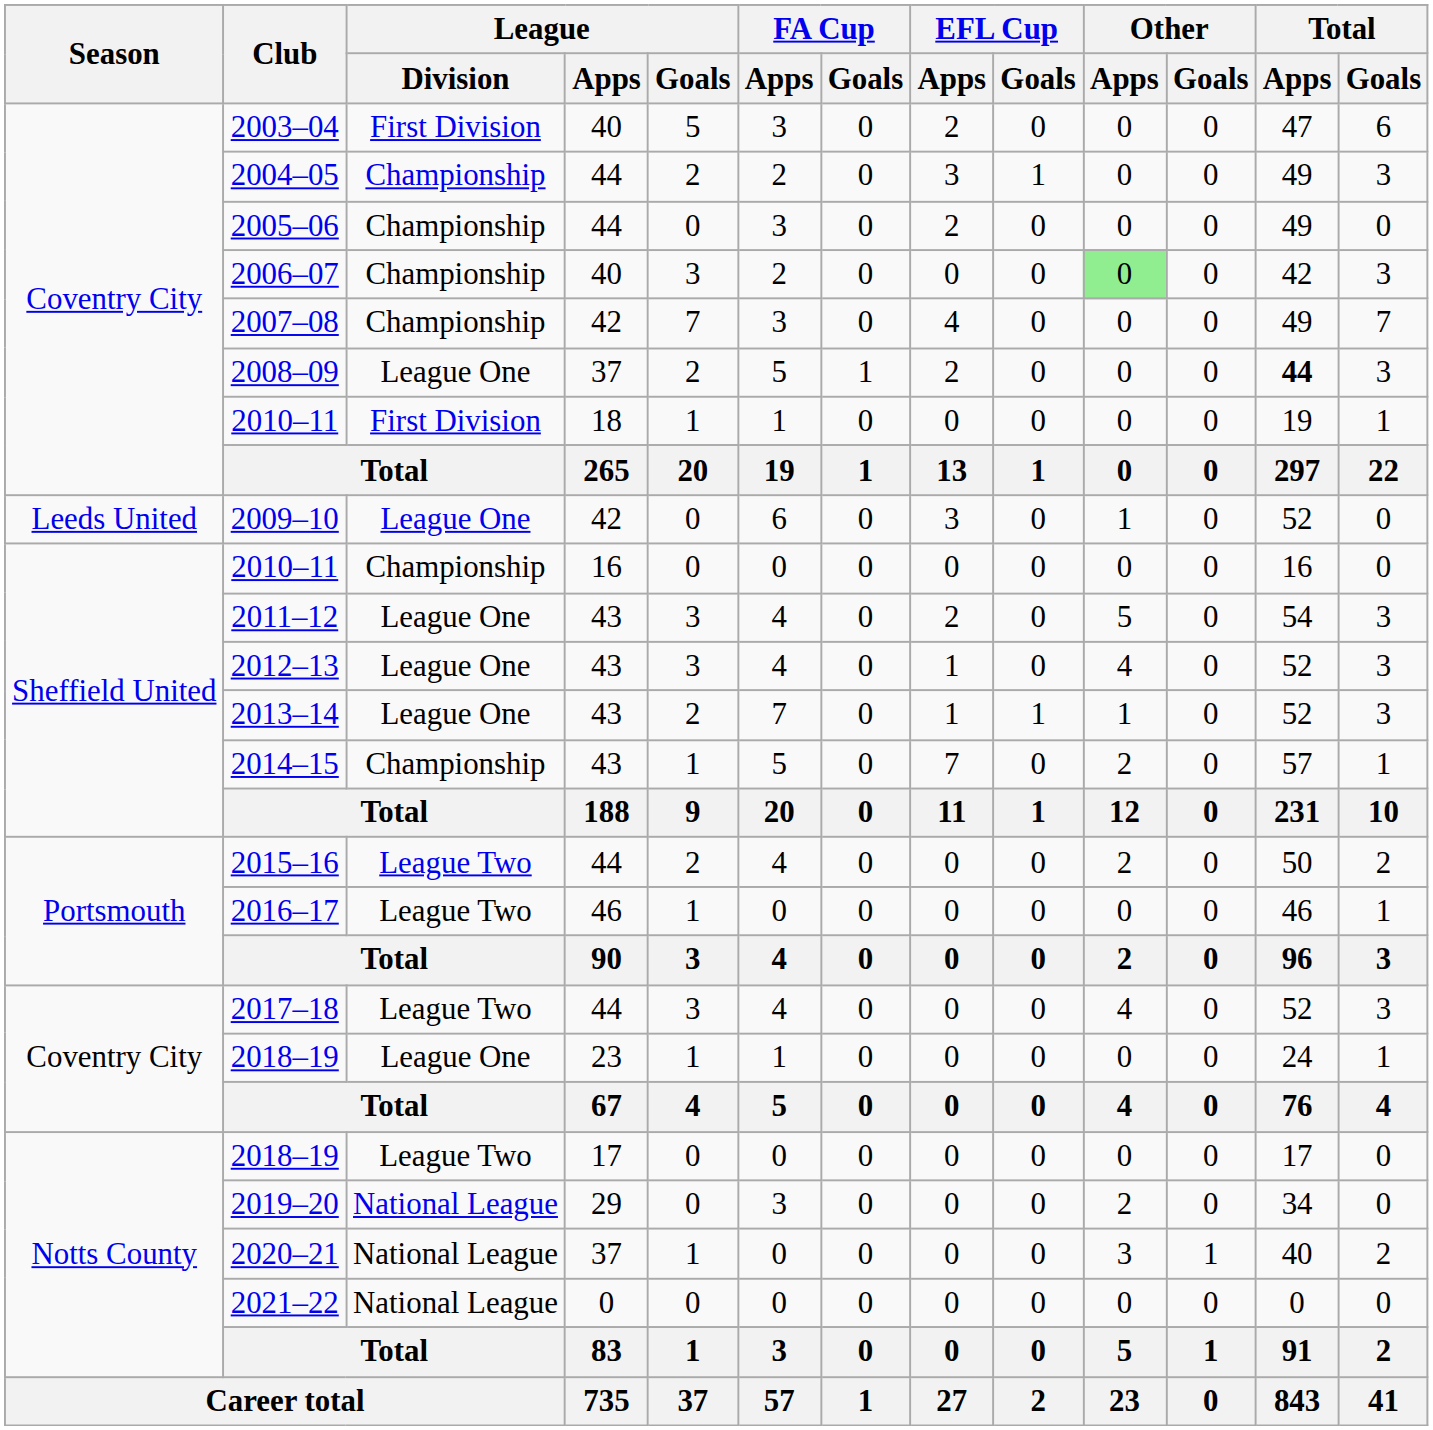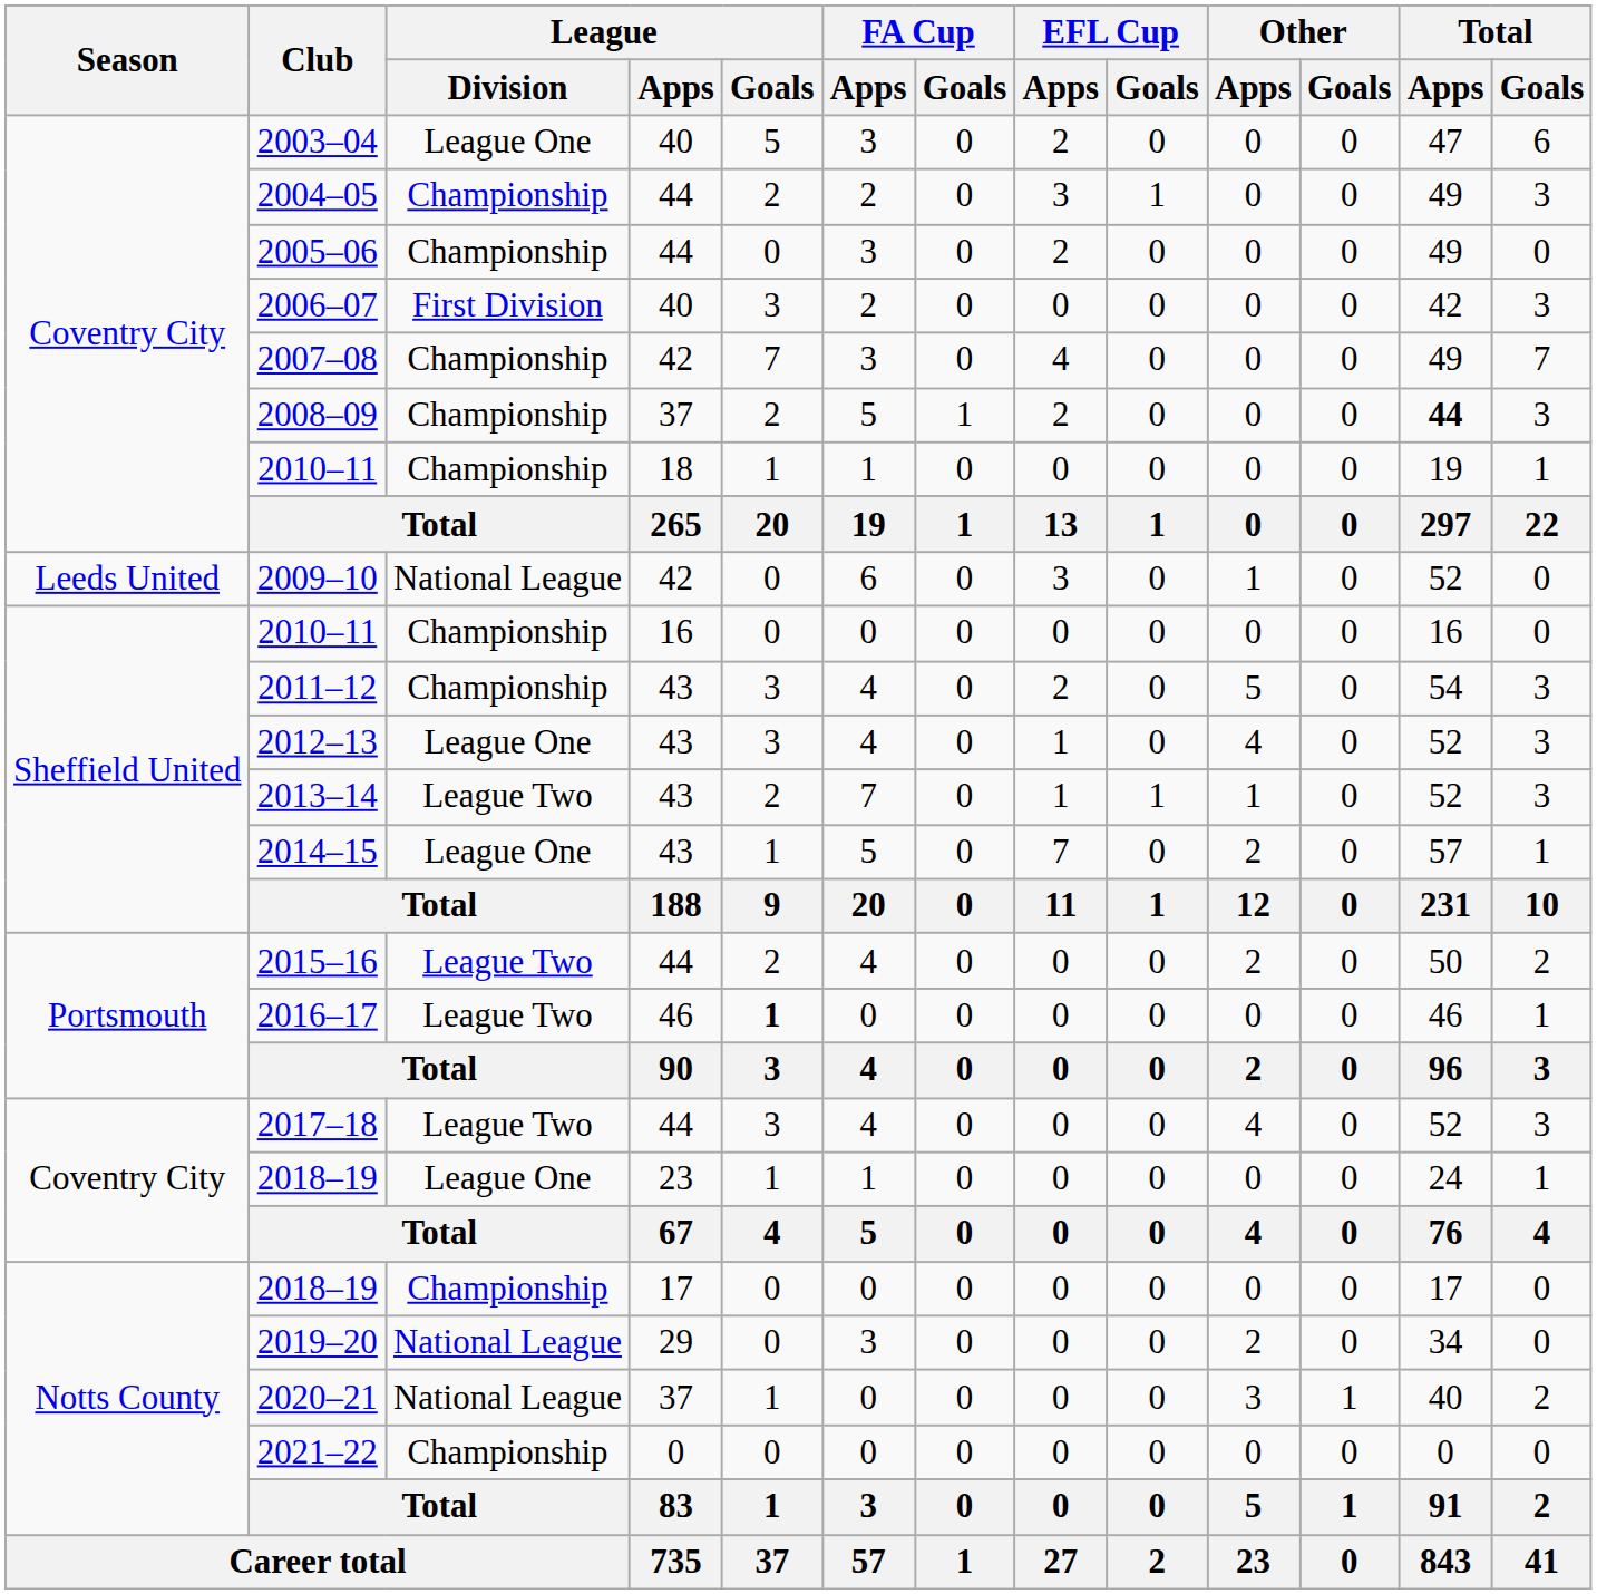 <table class="wikitable" style="text-align: center">
 <tr>
 <th rowspan="2">Season</th>
 <th rowspan="2">Club</th>
 <th colspan="3">League</th>
 <th colspan="2"><a href='#'>FA Cup</a></th>
 <th colspan="2"><a href='#'>EFL Cup</a></th>
 <th colspan="2">Other</th>
 <th colspan="2">Total</th>
 </tr>
 <tr>
 <th>Division</th>
 <th>Apps</th>
 <th>Goals</th>
 <th>Apps</th>
 <th>Goals</th>
 <th>Apps</th>
 <th>Goals</th>
 <th>Apps</th>
 <th>Goals</th>
 <th>Apps</th>
 <th>Goals</th>
 </tr>
 <tr>
 <td rowspan="8"><a href='#'>Coventry City</a></td>
 <td><a href='#'>2003–04</a></td>
-<td><a href='#'>First Division</a></td>
+<td>League One</td>
 <td>40</td>
 <td>5</td>
 <td>3</td>
 <td>0</td>
 <td>2</td>
 <td>0</td>
 <td>0</td>
 <td>0</td>
 <td>47</td>
 <td>6</td>
 </tr>
 <tr>
 <td><a href='#'>2004–05</a></td>
 <td><a href='#'>Championship</a></td>
 <td>44</td>
 <td>2</td>
 <td>2</td>
 <td>0</td>
 <td>3</td>
 <td>1</td>
 <td>0</td>
 <td>0</td>
 <td>49</td>
 <td>3</td>
 </tr>
 <tr>
 <td><a href='#'>2005–06</a></td>
 <td>Championship</td>
 <td>44</td>
 <td>0</td>
 <td>3</td>
 <td>0</td>
 <td>2</td>
 <td>0</td>
 <td>0</td>
 <td>0</td>
 <td>49</td>
 <td>0</td>
 </tr>
 <tr>
 <td><a href='#'>2006–07</a></td>
-<td>Championship</td>
+<td><a href='#'>First Division</a></td>
 <td>40</td>
 <td>3</td>
 <td>2</td>
 <td>0</td>
 <td>0</td>
 <td>0</td>
-<td style="background: lightgreen;">0</td>
+<td>0</td>
 <td>0</td>
 <td>42</td>
 <td>3</td>
 </tr>
 <tr>
 <td><a href='#'>2007–08</a></td>
 <td>Championship</td>
 <td>42</td>
 <td>7</td>
 <td>3</td>
 <td>0</td>
 <td>4</td>
 <td>0</td>
 <td>0</td>
 <td>0</td>
 <td>49</td>
 <td>7</td>
 </tr>
 <tr>
 <td><a href='#'>2008–09</a></td>
-<td>League One</td>
+<td>Championship</td>
 <td>37</td>
 <td>2</td>
 <td>5</td>
 <td>1</td>
 <td>2</td>
 <td>0</td>
 <td>0</td>
 <td>0</td>
 <td><strong>44</strong></td>
 <td>3</td>
 </tr>
 <tr>
 <td><a href='#'>2010–11</a></td>
-<td><a href='#'>First Division</a></td>
+<td>Championship</td>
 <td>18</td>
 <td>1</td>
 <td>1</td>
 <td>0</td>
 <td>0</td>
 <td>0</td>
 <td>0</td>
 <td>0</td>
 <td>19</td>
 <td>1</td>
 </tr>
 <tr>
 <th colspan="2">Total</th>
 <th>265</th>
 <th>20</th>
 <th>19</th>
 <th>1</th>
 <th>13</th>
 <th>1</th>
 <th>0</th>
 <th>0</th>
 <th>297</th>
 <th>22</th>
 </tr>
 <tr>
 <td><a href='#'>Leeds United</a> </td>
 <td><a href='#'>2009–10</a></td>
-<td><a href='#'>League One</a></td>
+<td>National League</td>
 <td>42</td>
 <td>0</td>
 <td>6</td>
 <td>0</td>
 <td>3</td>
 <td>0</td>
 <td>1</td>
 <td>0</td>
 <td>52</td>
 <td>0</td>
 </tr>
 <tr>
 <td rowspan="6"><a href='#'>Sheffield United</a></td>
 <td><a href='#'>2010–11</a></td>
 <td>Championship</td>
 <td>16</td>
 <td>0</td>
 <td>0</td>
 <td>0</td>
 <td>0</td>
 <td>0</td>
 <td>0</td>
 <td>0</td>
 <td>16</td>
 <td>0</td>
 </tr>
 <tr>
 <td><a href='#'>2011–12</a></td>
-<td>League One</td>
+<td>Championship</td>
 <td>43</td>
 <td>3</td>
 <td>4</td>
 <td>0</td>
 <td>2</td>
 <td>0</td>
 <td>5</td>
 <td>0</td>
 <td>54</td>
 <td>3</td>
 </tr>
 <tr>
 <td><a href='#'>2012–13</a></td>
 <td>League One</td>
 <td>43</td>
 <td>3</td>
 <td>4</td>
 <td>0</td>
 <td>1</td>
 <td>0</td>
 <td>4</td>
 <td>0</td>
 <td>52</td>
 <td>3</td>
 </tr>
 <tr>
 <td><a href='#'>2013–14</a></td>
-<td>League One</td>
+<td>League Two</td>
 <td>43</td>
 <td>2</td>
 <td>7</td>
 <td>0</td>
 <td>1</td>
 <td>1</td>
 <td>1</td>
 <td>0</td>
 <td>52</td>
 <td>3</td>
 </tr>
 <tr>
 <td><a href='#'>2014–15</a></td>
-<td>Championship</td>
+<td>League One</td>
 <td>43</td>
 <td>1</td>
 <td>5</td>
 <td>0</td>
 <td>7</td>
 <td>0</td>
 <td>2</td>
 <td>0</td>
 <td>57</td>
 <td>1</td>
 </tr>
 <tr>
 <th colspan="2">Total</th>
 <th>188</th>
 <th>9</th>
 <th>20</th>
 <th>0</th>
 <th>11</th>
 <th>1</th>
 <th>12</th>
 <th>0</th>
 <th>231</th>
 <th>10</th>
 </tr>
 <tr>
 <td rowspan="3"><a href='#'>Portsmouth</a></td>
 <td><a href='#'>2015–16</a></td>
 <td><a href='#'>League Two</a></td>
 <td>44</td>
 <td>2</td>
 <td>4</td>
 <td>0</td>
 <td>0</td>
 <td>0</td>
 <td>2</td>
 <td>0</td>
 <td>50</td>
 <td>2</td>
 </tr>
 <tr>
 <td><a href='#'>2016–17</a></td>
 <td>League Two</td>
 <td>46</td>
-<td>1</td>
+<td><strong>1</strong></td>
 <td>0</td>
 <td>0</td>
 <td>0</td>
 <td>0</td>
 <td>0</td>
 <td>0</td>
 <td>46</td>
 <td>1</td>
 </tr>
 <tr>
 <th colspan="2">Total</th>
 <th>90</th>
 <th>3</th>
 <th>4</th>
 <th>0</th>
 <th>0</th>
 <th>0</th>
 <th>2</th>
 <th>0</th>
 <th>96</th>
 <th>3</th>
 </tr>
 <tr>
 <td rowspan="3">Coventry City</td>
 <td><a href='#'>2017–18</a></td>
 <td>League Two</td>
 <td>44</td>
 <td>3</td>
 <td>4</td>
 <td>0</td>
 <td>0</td>
 <td>0</td>
 <td>4</td>
 <td>0</td>
 <td>52</td>
 <td>3</td>
 </tr>
 <tr>
 <td><a href='#'>2018–19</a></td>
 <td>League One</td>
 <td>23</td>
 <td>1</td>
 <td>1</td>
 <td>0</td>
 <td>0</td>
 <td>0</td>
 <td>0</td>
 <td>0</td>
 <td>24</td>
 <td>1</td>
 </tr>
 <tr>
 <th colspan="2">Total</th>
 <th>67</th>
 <th>4</th>
 <th>5</th>
 <th>0</th>
 <th>0</th>
 <th>0</th>
 <th>4</th>
 <th>0</th>
 <th>76</th>
 <th>4</th>
 </tr>
 <tr>
 <td rowspan="5"><a href='#'>Notts County</a></td>
 <td><a href='#'>2018–19</a></td>
-<td>League Two</td>
+<td><a href='#'>Championship</a></td>
 <td>17</td>
 <td>0</td>
 <td>0</td>
 <td>0</td>
 <td>0</td>
 <td>0</td>
 <td>0</td>
 <td>0</td>
 <td>17</td>
 <td>0</td>
 </tr>
 <tr>
 <td><a href='#'>2019–20</a></td>
 <td><a href='#'>National League</a></td>
 <td>29</td>
 <td>0</td>
 <td>3</td>
 <td>0</td>
 <td>0</td>
 <td>0</td>
 <td>2</td>
 <td>0</td>
 <td>34</td>
 <td>0</td>
 </tr>
 <tr>
 <td><a href='#'>2020–21</a></td>
 <td>National League</td>
 <td>37</td>
 <td>1</td>
 <td>0</td>
 <td>0</td>
 <td>0</td>
 <td>0</td>
 <td>3</td>
 <td>1</td>
 <td>40</td>
 <td>2</td>
 </tr>
 <tr>
 <td><a href='#'>2021–22</a></td>
-<td>National League</td>
+<td>Championship</td>
 <td>0</td>
 <td>0</td>
 <td>0</td>
 <td>0</td>
 <td>0</td>
 <td>0</td>
 <td>0</td>
 <td>0</td>
 <td>0</td>
 <td>0</td>
 </tr>
 <tr>
 <th colspan="2">Total</th>
 <th>83</th>
 <th>1</th>
 <th>3</th>
 <th>0</th>
 <th>0</th>
 <th>0</th>
 <th>5</th>
 <th>1</th>
 <th>91</th>
 <th>2</th>
 </tr>
 <tr>
 <th colspan="3">Career total</th>
 <th>735</th>
 <th>37</th>
 <th>57</th>
 <th>1</th>
 <th>27</th>
 <th>2</th>
 <th>23</th>
 <th>0</th>
 <th>843</th>
 <th>41</th>
 </tr>
 </table>
